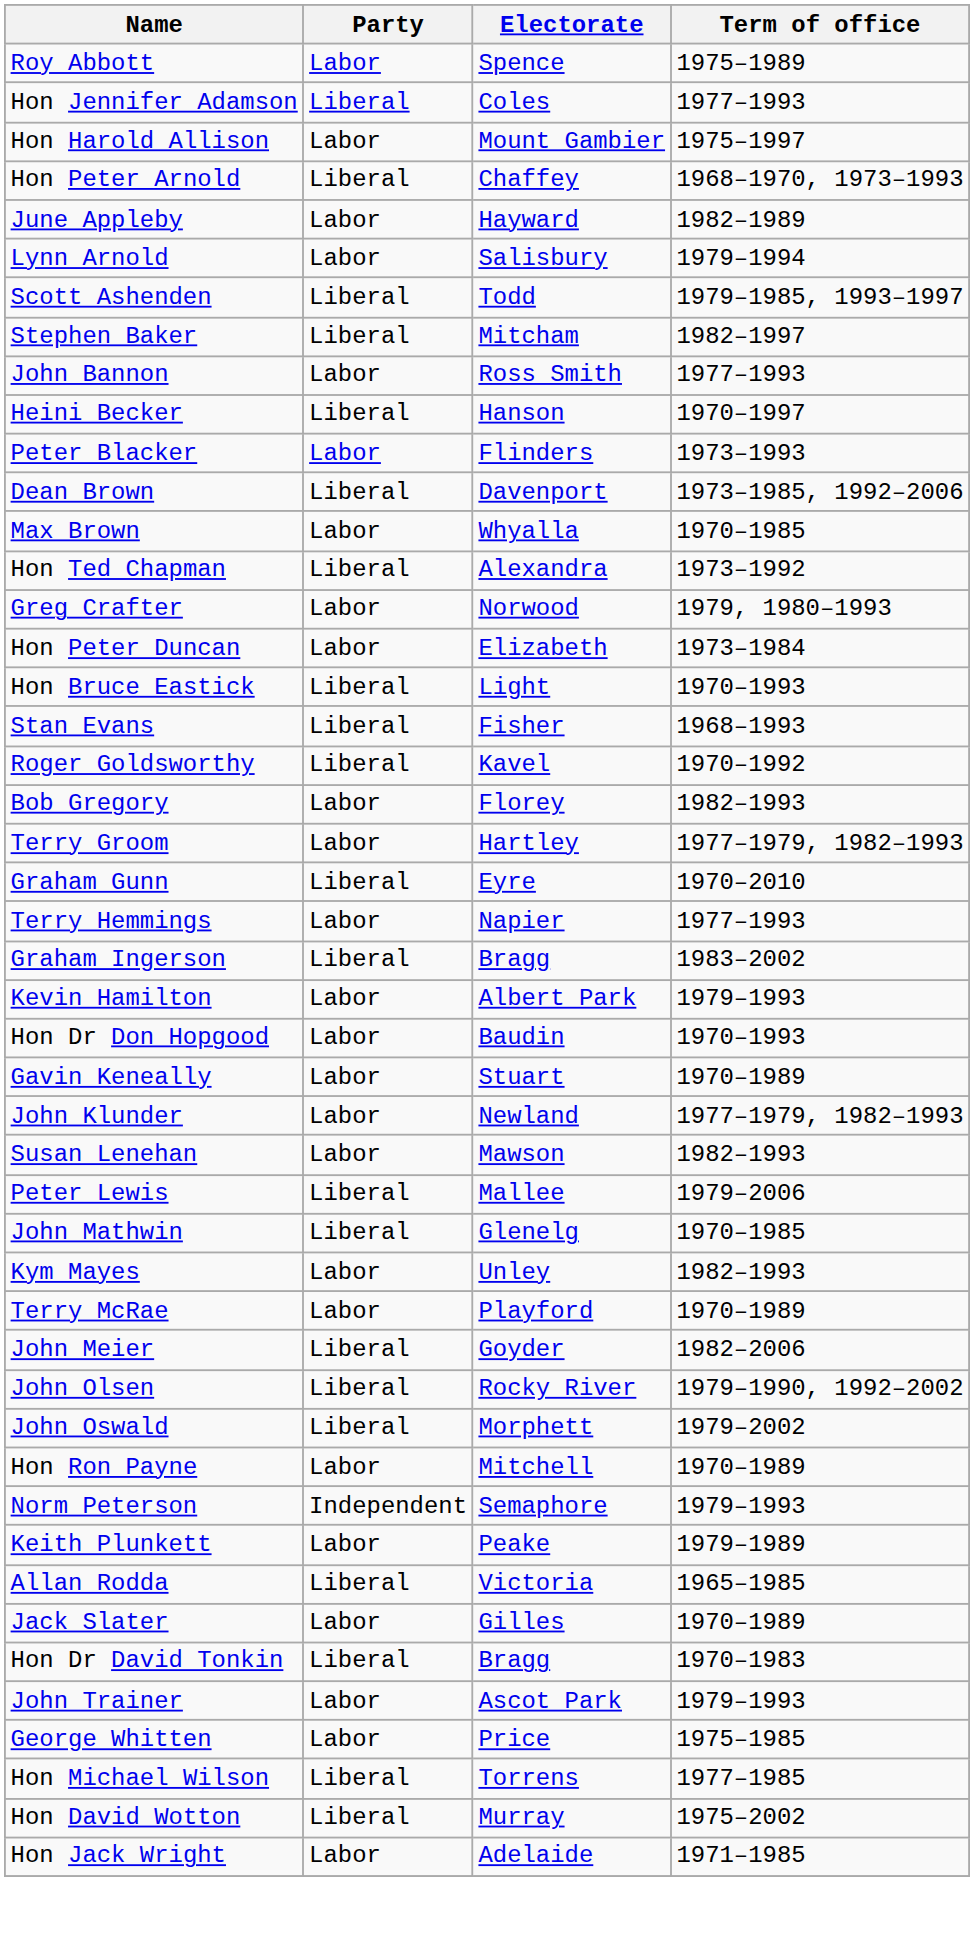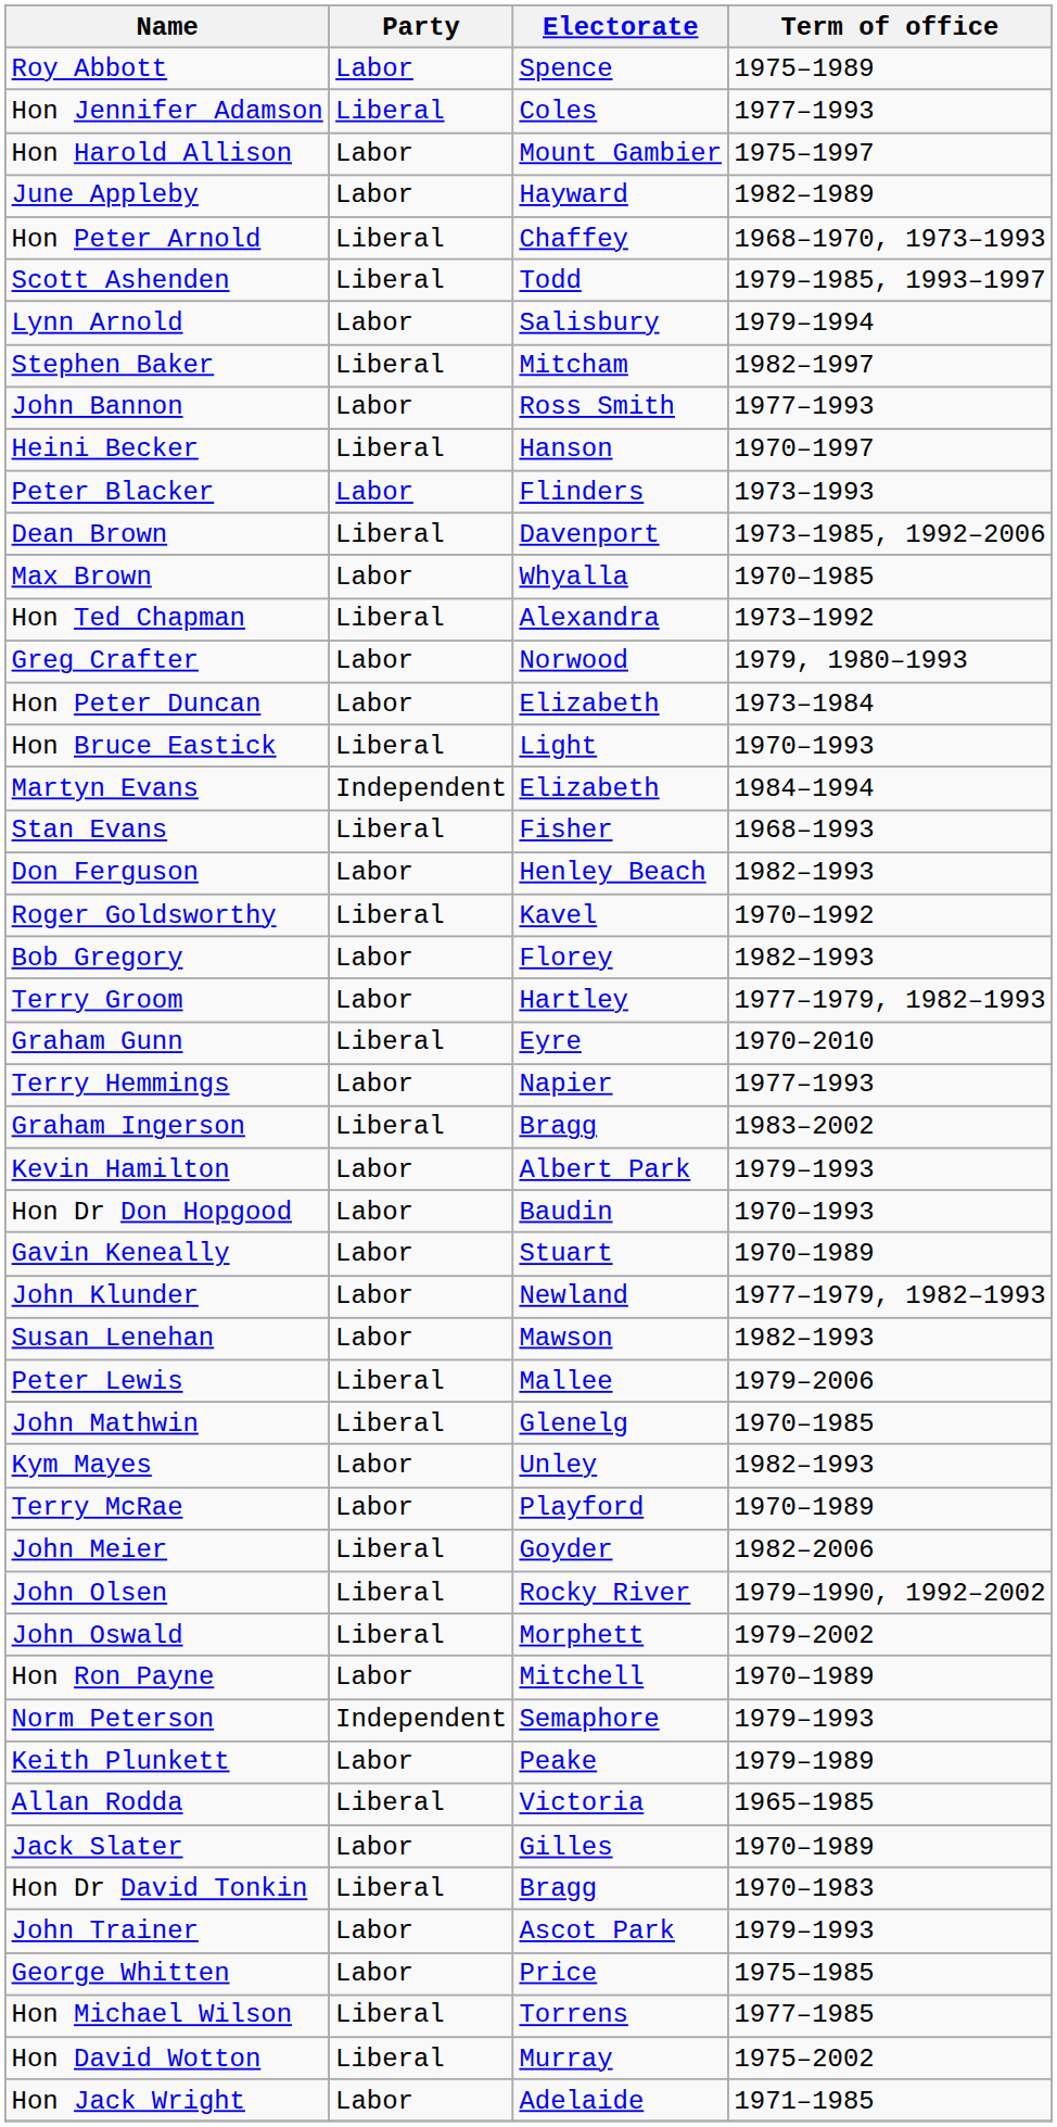 <table class="wikitable sortable">
 <tr>
 <th>Name</th>
 <th>Party</th>
 <th><a href='#'>Electorate</a></th>
 <th>Term of office</th>
 </tr>
 <tr>
 <td><a href='#'>Roy Abbott</a></td>
 <td><a href='#'>Labor</a></td>
 <td><a href='#'>Spence</a></td>
 <td>1975–1989</td>
 </tr>
 <tr>
 <td>Hon <a href='#'>Jennifer Adamson</a></td>
 <td><a href='#'>Liberal</a></td>
 <td><a href='#'>Coles</a></td>
 <td>1977–1993</td>
 </tr>
 <tr>
 <td>Hon <a href='#'>Harold Allison</a></td>
 <td>Labor</td>
 <td><a href='#'>Mount Gambier</a></td>
 <td>1975–1997</td>
 </tr>
 <tr>
+<td><a href='#'>June Appleby</a></td>
+<td>Labor</td>
+<td><a href='#'>Hayward</a></td>
+<td>1982–1989</td>
+</tr>
+<tr>
 <td>Hon <a href='#'>Peter Arnold</a></td>
 <td>Liberal</td>
 <td><a href='#'>Chaffey</a></td>
 <td>1968–1970, 1973–1993</td>
 </tr>
 <tr>
-<td><a href='#'>June Appleby</a></td>
-<td>Labor</td>
-<td><a href='#'>Hayward</a></td>
-<td>1982–1989</td>
+<td><a href='#'>Scott Ashenden</a></td>
+<td>Liberal</td>
+<td><a href='#'>Todd</a></td>
+<td>1979–1985, 1993–1997</td>
 </tr>
 <tr>
 <td><a href='#'>Lynn Arnold</a></td>
 <td>Labor</td>
 <td><a href='#'>Salisbury</a></td>
 <td>1979–1994</td>
-</tr>
-<tr>
-<td><a href='#'>Scott Ashenden</a></td>
-<td>Liberal</td>
-<td><a href='#'>Todd</a></td>
-<td>1979–1985, 1993–1997</td>
 </tr>
 <tr>
 <td><a href='#'>Stephen Baker</a></td>
 <td>Liberal</td>
 <td><a href='#'>Mitcham</a></td>
 <td>1982–1997</td>
 </tr>
 <tr>
 <td><a href='#'>John Bannon</a></td>
 <td>Labor</td>
 <td><a href='#'>Ross Smith</a></td>
 <td>1977–1993</td>
 </tr>
 <tr>
 <td><a href='#'>Heini Becker</a></td>
 <td>Liberal</td>
 <td><a href='#'>Hanson</a></td>
 <td>1970–1997</td>
 </tr>
 <tr>
 <td><a href='#'>Peter Blacker</a></td>
 <td><a href='#'>Labor</a></td>
 <td><a href='#'>Flinders</a></td>
 <td>1973–1993</td>
 </tr>
 <tr>
 <td><a href='#'>Dean Brown</a></td>
 <td>Liberal</td>
 <td><a href='#'>Davenport</a></td>
 <td>1973–1985, 1992–2006</td>
 </tr>
 <tr>
 <td><a href='#'>Max Brown</a></td>
 <td>Labor</td>
 <td><a href='#'>Whyalla</a></td>
 <td>1970–1985</td>
 </tr>
 <tr>
 <td>Hon <a href='#'>Ted Chapman</a></td>
 <td>Liberal</td>
 <td><a href='#'>Alexandra</a></td>
 <td>1973–1992</td>
 </tr>
 <tr>
 <td><a href='#'>Greg Crafter</a></td>
 <td>Labor</td>
 <td><a href='#'>Norwood</a></td>
 <td>1979, 1980–1993</td>
 </tr>
 <tr>
 <td>Hon <a href='#'>Peter Duncan</a> </td>
 <td>Labor</td>
 <td><a href='#'>Elizabeth</a></td>
 <td>1973–1984</td>
 </tr>
 <tr>
 <td>Hon <a href='#'>Bruce Eastick</a></td>
 <td>Liberal</td>
 <td><a href='#'>Light</a></td>
 <td>1970–1993</td>
 </tr>
 <tr>
+<td><a href='#'>Martyn Evans</a> </td>
+<td>Independent</td>
+<td><a href='#'>Elizabeth</a></td>
+<td>1984–1994</td>
+</tr>
+<tr>
 <td><a href='#'>Stan Evans</a></td>
 <td>Liberal</td>
 <td><a href='#'>Fisher</a></td>
 <td>1968–1993</td>
+</tr>
+<tr>
+<td><a href='#'>Don Ferguson</a></td>
+<td>Labor</td>
+<td><a href='#'>Henley Beach</a></td>
+<td>1982–1993</td>
 </tr>
 <tr>
 <td><a href='#'>Roger Goldsworthy</a></td>
 <td>Liberal</td>
 <td><a href='#'>Kavel</a></td>
 <td>1970–1992</td>
 </tr>
 <tr>
 <td><a href='#'>Bob Gregory</a></td>
 <td>Labor</td>
 <td><a href='#'>Florey</a></td>
 <td>1982–1993</td>
 </tr>
 <tr>
 <td><a href='#'>Terry Groom</a></td>
 <td>Labor</td>
 <td><a href='#'>Hartley</a></td>
 <td>1977–1979, 1982–1993</td>
 </tr>
 <tr>
 <td><a href='#'>Graham Gunn</a></td>
 <td>Liberal</td>
 <td><a href='#'>Eyre</a></td>
 <td>1970–2010</td>
 </tr>
 <tr>
 <td><a href='#'>Terry Hemmings</a></td>
 <td>Labor</td>
 <td><a href='#'>Napier</a></td>
 <td>1977–1993</td>
 </tr>
 <tr>
 <td><a href='#'>Graham Ingerson</a> </td>
 <td>Liberal</td>
 <td><a href='#'>Bragg</a></td>
 <td>1983–2002</td>
 </tr>
 <tr>
 <td><a href='#'>Kevin Hamilton</a></td>
 <td>Labor</td>
 <td><a href='#'>Albert Park</a></td>
 <td>1979–1993</td>
 </tr>
 <tr>
 <td>Hon Dr <a href='#'>Don Hopgood</a></td>
 <td>Labor</td>
 <td><a href='#'>Baudin</a></td>
 <td>1970–1993</td>
 </tr>
 <tr>
 <td><a href='#'>Gavin Keneally</a></td>
 <td>Labor</td>
 <td><a href='#'>Stuart</a></td>
 <td>1970–1989</td>
 </tr>
 <tr>
 <td><a href='#'>John Klunder</a></td>
 <td>Labor</td>
 <td><a href='#'>Newland</a></td>
 <td>1977–1979, 1982–1993</td>
 </tr>
 <tr>
 <td><a href='#'>Susan Lenehan</a></td>
 <td>Labor</td>
 <td><a href='#'>Mawson</a></td>
 <td>1982–1993</td>
 </tr>
 <tr>
 <td><a href='#'>Peter Lewis</a></td>
 <td>Liberal</td>
 <td><a href='#'>Mallee</a></td>
 <td>1979–2006</td>
 </tr>
 <tr>
 <td><a href='#'>John Mathwin</a></td>
 <td>Liberal</td>
 <td><a href='#'>Glenelg</a></td>
 <td>1970–1985</td>
 </tr>
 <tr>
 <td><a href='#'>Kym Mayes</a></td>
 <td>Labor</td>
 <td><a href='#'>Unley</a></td>
 <td>1982–1993</td>
 </tr>
 <tr>
 <td><a href='#'>Terry McRae</a></td>
 <td>Labor</td>
 <td><a href='#'>Playford</a></td>
 <td>1970–1989</td>
 </tr>
 <tr>
 <td><a href='#'>John Meier</a></td>
 <td>Liberal</td>
 <td><a href='#'>Goyder</a></td>
 <td>1982–2006</td>
 </tr>
 <tr>
 <td><a href='#'>John Olsen</a></td>
 <td>Liberal</td>
 <td><a href='#'>Rocky River</a></td>
 <td>1979–1990, 1992–2002</td>
 </tr>
 <tr>
 <td><a href='#'>John Oswald</a></td>
 <td>Liberal</td>
 <td><a href='#'>Morphett</a></td>
 <td>1979–2002</td>
 </tr>
 <tr>
 <td>Hon <a href='#'>Ron Payne</a></td>
 <td>Labor</td>
 <td><a href='#'>Mitchell</a></td>
 <td>1970–1989</td>
 </tr>
 <tr>
 <td><a href='#'>Norm Peterson</a></td>
 <td>Independent</td>
 <td><a href='#'>Semaphore</a></td>
 <td>1979–1993</td>
 </tr>
 <tr>
 <td><a href='#'>Keith Plunkett</a></td>
 <td>Labor</td>
 <td><a href='#'>Peake</a></td>
 <td>1979–1989</td>
 </tr>
 <tr>
 <td><a href='#'>Allan Rodda</a></td>
 <td>Liberal</td>
 <td><a href='#'>Victoria</a></td>
 <td>1965–1985</td>
 </tr>
 <tr>
 <td><a href='#'>Jack Slater</a></td>
 <td>Labor</td>
 <td><a href='#'>Gilles</a></td>
 <td>1970–1989</td>
 </tr>
 <tr>
 <td>Hon Dr <a href='#'>David Tonkin</a> </td>
 <td>Liberal</td>
 <td><a href='#'>Bragg</a></td>
 <td>1970–1983</td>
 </tr>
 <tr>
 <td><a href='#'>John Trainer</a></td>
 <td>Labor</td>
 <td><a href='#'>Ascot Park</a></td>
 <td>1979–1993</td>
 </tr>
 <tr>
 <td><a href='#'>George Whitten</a></td>
 <td>Labor</td>
 <td><a href='#'>Price</a></td>
 <td>1975–1985</td>
 </tr>
 <tr>
 <td>Hon <a href='#'>Michael Wilson</a></td>
 <td>Liberal</td>
 <td><a href='#'>Torrens</a></td>
 <td>1977–1985</td>
 </tr>
 <tr>
 <td>Hon <a href='#'>David Wotton</a></td>
 <td>Liberal</td>
 <td><a href='#'>Murray</a></td>
 <td>1975–2002</td>
 </tr>
 <tr>
 <td>Hon <a href='#'>Jack Wright</a></td>
 <td>Labor</td>
 <td><a href='#'>Adelaide</a></td>
 <td>1971–1985</td>
 </tr>
 <tr>
 </tr>
 </table>
